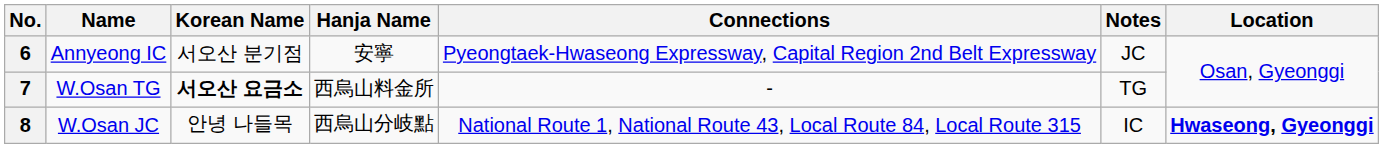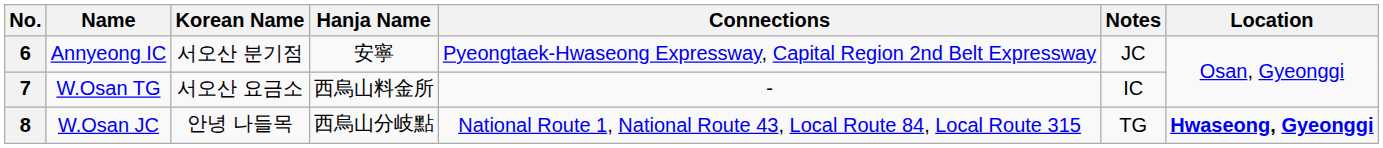 <table class="wikitable" style="text-align: center;">
 <tr>
 <th>No.</th>
 <th>Name</th>
 <th>Korean Name</th>
 <th>Hanja Name</th>
 <th>Connections</th>
 <th>Notes</th>
 <th>Location</th>
 </tr>
 <tr>
 <th>6</th>
 <td><a href='#'>Annyeong IC</a></td>
 <td>서오산 분기점</td>
 <td>安寧</td>
 <td><a href='#'>Pyeongtaek-Hwaseong Expressway</a>, <a href='#'>Capital Region 2nd Belt Expressway</a></td>
 <td>JC</td>
 <td rowspan=2><a href='#'>Osan</a>, <a href='#'>Gyeonggi</a></td>
 </tr>
 <tr>
 <th>7</th>
 <td><a href='#'>W.Osan TG</a></td>
-<td><strong>서오산 요금소</strong></td>
+<td>서오산 요금소</td>
 <td>西烏山料金所</td>
 <td>-</td>
-<td>TG</td>
+<td>IC</td>
 </tr>
 <tr>
 <th>8</th>
 <td><a href='#'>W.Osan JC</a></td>
 <td>안녕 나들목</td>
 <td>西烏山分岐點</td>
 <td><a href='#'>National Route 1</a>, <a href='#'>National Route 43</a>, <a href='#'>Local Route 84</a>, <a href='#'>Local Route 315</a></td>
-<td>IC</td>
+<td>TG</td>
 <td><strong><a href='#'>Hwaseong</a>, <a href='#'>Gyeonggi</a></strong></td>
 </tr>
 </table>
